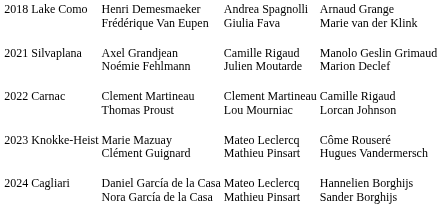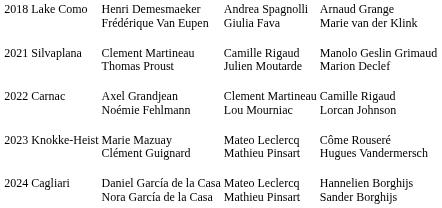 <table>
 <tr>
 <td> 2018 Lake Como</td>
 <td><br>Henri Demesmaeker<br>Frédérique Van Eupen</td>
 <td><br>Andrea Spagnolli<br>Giulia Fava</td>
 <td><br>Arnaud Grange<br>Marie van der Klink</td>
 </tr>
 <tr>
 <td> 2021 Silvaplana </td>
-<td><br>Axel Grandjean<br>Noémie Fehlmann</td>
+<td><br>Clement Martineau<br>Thomas Proust</td>
 <td><br>Camille Rigaud<br>Julien Moutarde</td>
 <td><br>Manolo Geslin Grimaud<br>Marion Declef</td>
 </tr>
 <tr>
 <td> 2022 Carnac </td>
-<td><br>Clement Martineau<br>Thomas Proust</td>
+<td><br>Axel Grandjean<br>Noémie Fehlmann</td>
 <td><br>Clement Martineau<br>Lou Mourniac</td>
 <td><br>Camille Rigaud<br>Lorcan Johnson</td>
 </tr>
 <tr>
 <td nowrap> 2023 Knokke-Heist </td>
 <td><br>Marie Mazuay<br>Clément Guignard</td>
 <td><br>Mateo Leclercq<br>Mathieu Pinsart</td>
 <td><br>Côme Rouseré<br>Hugues Vandermersch</td>
 </tr>
 <tr>
 <td nowrap> 2024 Cagliari </td>
 <td><br>Daniel García de la Casa<br>Nora García de la Casa</td>
 <td><br>Mateo Leclercq<br>Mathieu Pinsart</td>
 <td><br>Hannelien Borghijs<br>Sander Borghijs</td>
 </tr>
 </table>
